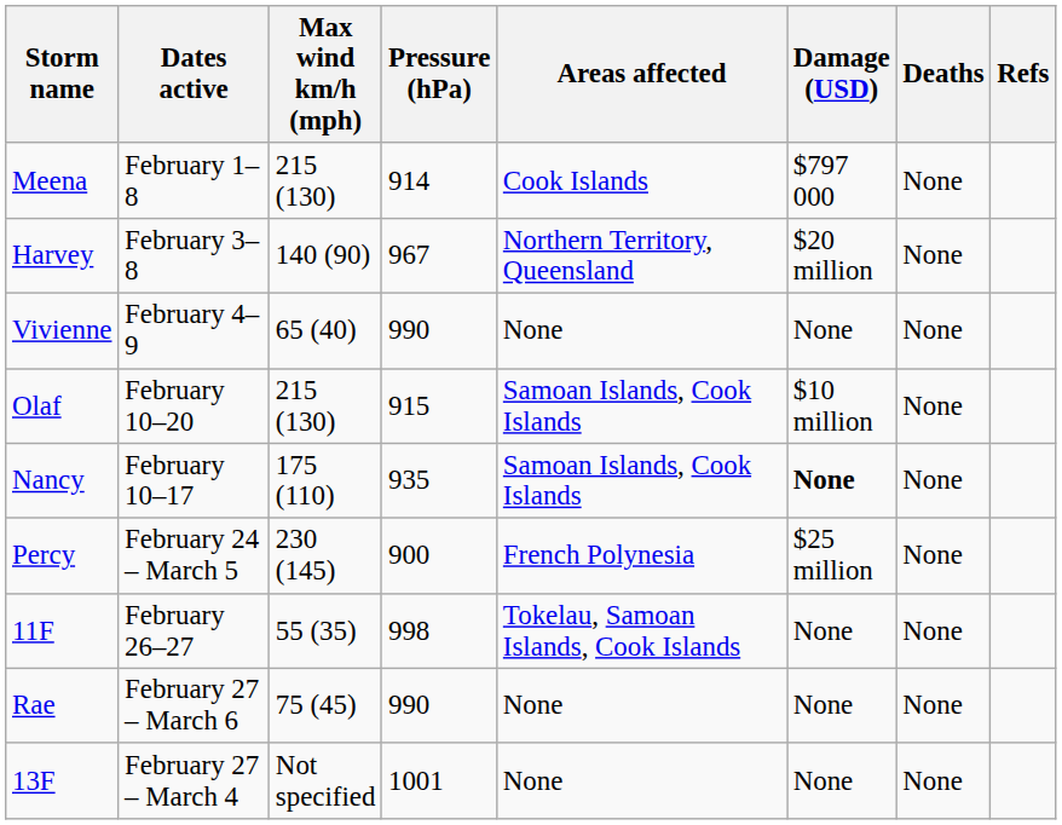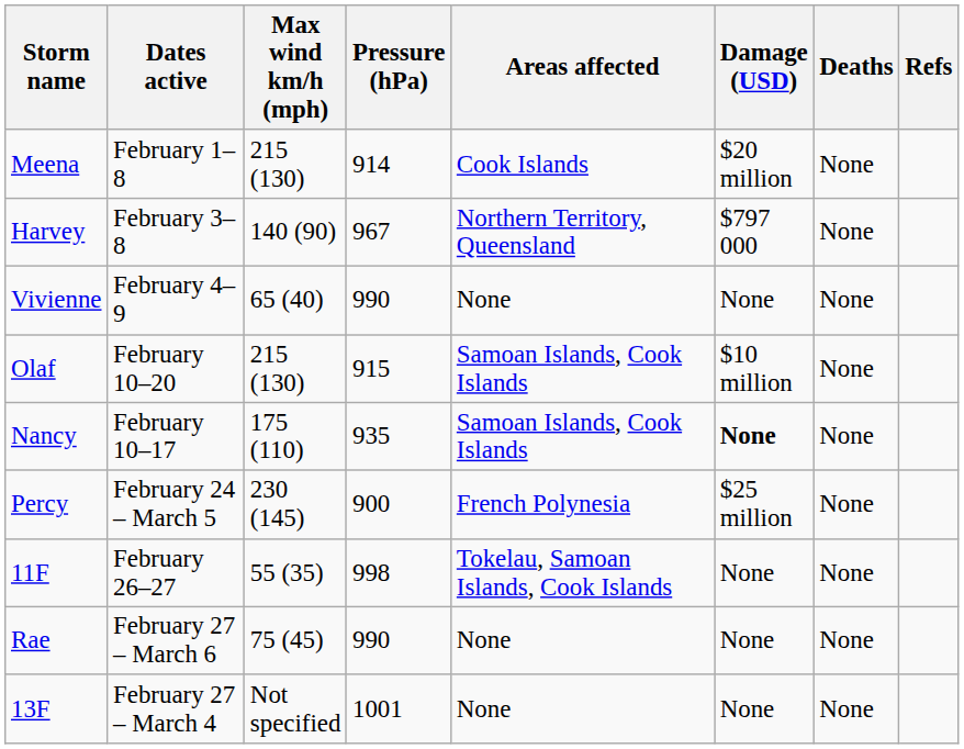 <table class="wikitable sortable">
 <tr>
 <th width="5%">Storm name</th>
 <th width="15%">Dates active</th>
 <th width="10%">Max wind<br>km/h (mph)</th>
 <th width="5%">Pressure<br>(hPa)</th>
 <th width="30%">Areas affected</th>
 <th width="10%">Damage<br>(<a href='#'>USD</a>)</th>
 <th width="5%">Deaths</th>
 <th width="5%">Refs</th>
 </tr>
 <tr>
 <td><a href='#'>Meena</a></td>
 <td>February 1–8</td>
 <td>215 (130)</td>
 <td>914</td>
 <td><a href='#'>Cook Islands</a></td>
-<td>$797 000</td>
+<td>$20 million</td>
 <td>None</td>
 <td></td>
 </tr>
 <tr>
 <td><a href='#'>Harvey</a></td>
 <td>February 3–8</td>
 <td>140 (90)</td>
 <td>967</td>
 <td><a href='#'>Northern Territory</a>, <a href='#'>Queensland</a></td>
-<td>$20 million</td>
+<td>$797 000</td>
 <td>None</td>
 <td></td>
 </tr>
 <tr>
 <td><a href='#'>Vivienne</a></td>
 <td>February 4–9</td>
 <td>65 (40)</td>
 <td>990</td>
 <td>None</td>
 <td>None</td>
 <td>None</td>
 <td></td>
 </tr>
 <tr>
 <td><a href='#'>Olaf</a></td>
 <td>February 10–20</td>
 <td>215 (130)</td>
 <td>915</td>
 <td><a href='#'>Samoan Islands</a>, <a href='#'>Cook Islands</a></td>
 <td>$10 million</td>
 <td>None</td>
 <td></td>
 </tr>
 <tr>
 <td><a href='#'>Nancy</a></td>
 <td>February 10–17</td>
 <td>175 (110)</td>
 <td>935</td>
 <td><a href='#'>Samoan Islands</a>, <a href='#'>Cook Islands</a></td>
 <td><strong>None</strong></td>
 <td>None</td>
 <td></td>
 </tr>
 <tr>
 <td><a href='#'>Percy</a></td>
 <td>February 24 – March 5</td>
 <td>230 (145)</td>
 <td>900</td>
 <td><a href='#'>French Polynesia</a></td>
 <td>$25 million</td>
 <td>None</td>
 <td></td>
 </tr>
 <tr>
 <td><a href='#'>11F</a></td>
 <td>February 26–27</td>
 <td>55 (35)</td>
 <td>998</td>
 <td><a href='#'>Tokelau</a>, <a href='#'>Samoan Islands</a>, <a href='#'>Cook Islands</a></td>
 <td>None</td>
 <td>None</td>
 <td></td>
 </tr>
 <tr>
 <td><a href='#'>Rae</a></td>
 <td>February 27 – March 6</td>
 <td>75 (45)</td>
 <td>990</td>
 <td>None</td>
 <td>None</td>
 <td>None</td>
 <td></td>
 </tr>
 <tr>
 <td><a href='#'>13F</a></td>
 <td>February 27 – March 4</td>
 <td>Not specified</td>
 <td>1001</td>
 <td>None</td>
 <td>None</td>
 <td>None</td>
 <td></td>
 </tr>
 </table>
